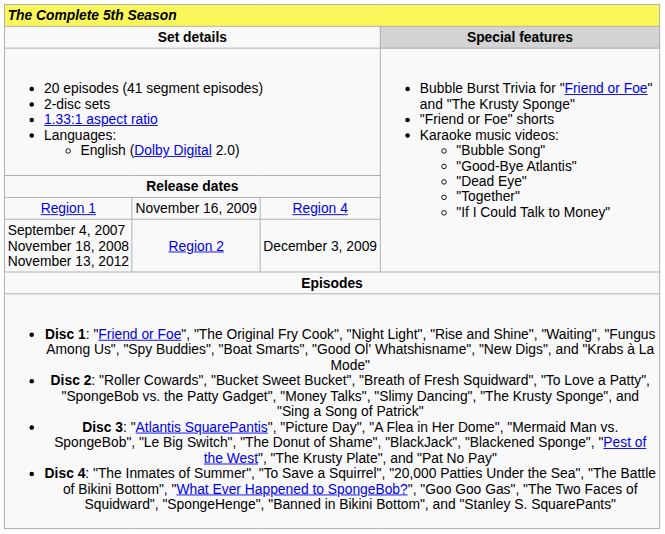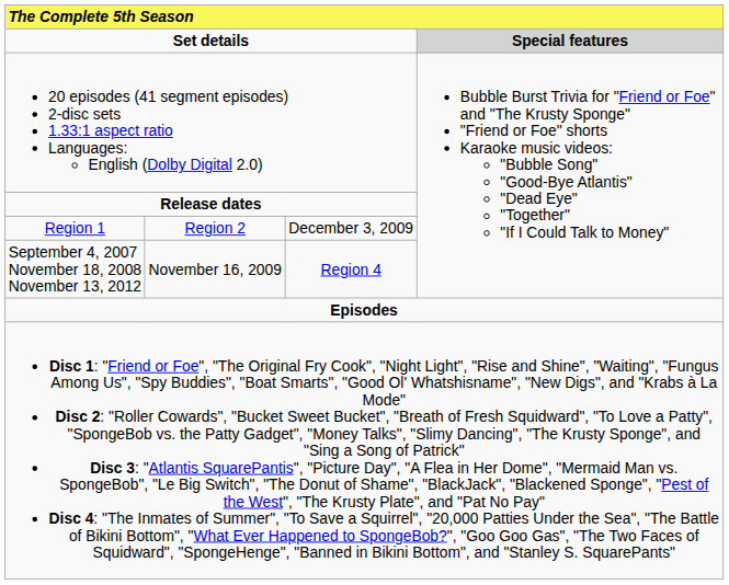 <table class="wikitable" style="font-size: 95%;">
 <tr style="background:#FAF75B; color:#000;">
 <td colspan="4"><strong><em>The Complete 5th Season</em></strong></td>
 </tr>
 <tr valign="top">
 <td style="text-align:center; width:400px;" colspan="3"><strong>Set details</strong></td>
 <td style="background: lightgrey; width:300px; text-align:center;"><strong>Special features</strong></td>
 </tr>
 <tr valign="top">
 <td colspan="3" style="text-align:left; width:400px;"><br><ul><li>20 episodes (41 segment episodes)</li><li>2-disc sets</li><li><a href='#'>1.33:1 aspect ratio</a></li><li>Languages:<ul><li>English (<a href='#'>Dolby Digital</a> 2.0)</li></ul></li></ul></td>
 <td rowspan="4" style="text-align:left; width:300px;"><br><ul><li>Bubble Burst Trivia for "<a href='#'>Friend or Foe</a>" and "The Krusty Sponge"</li><li>"Friend or Foe" shorts</li><li>Karaoke music videos:<ul><li>"Bubble Song"</li><li>"Good-Bye Atlantis"</li><li>"Dead Eye"</li><li>"Together"</li><li>"If I Could Talk to Money"</li></ul></li></ul></td>
 </tr>
 <tr>
 <td colspan="3" style="text-align:center;"><strong>Release dates</strong></td>
 </tr>
 <tr>
 <td style="text-align:center;"><a href='#'>Region 1</a></td>
-<td>November 16, 2009</td>
-<td style="text-align:center;"><a href='#'>Region 4</a></td>
+<td style="text-align:center;"><a href='#'>Region 2</a></td>
+<td>December 3, 2009</td>
 </tr>
 <tr>
 <td>September 4, 2007<br>November 18, 2008<br>November 13, 2012</td>
-<td style="text-align:center;"><a href='#'>Region 2</a></td>
-<td>December 3, 2009</td>
+<td>November 16, 2009</td>
+<td style="text-align:center;"><a href='#'>Region 4</a></td>
 </tr>
 <tr>
 <td style="text-align:center; width:400px;" colspan="4"><strong>Episodes</strong></td>
 </tr>
 <tr>
 <td style="text-align:center; width:400px;" colspan="4"><br><ul><li><strong>Disc 1</strong>: "<a href='#'>Friend or Foe</a>", "The Original Fry Cook", "Night Light", "Rise and Shine", "Waiting", "Fungus Among Us", "Spy Buddies", "Boat Smarts", "Good Ol' Whatshisname", "New Digs", and "Krabs à La Mode"</li><li><strong>Disc 2</strong>: "Roller Cowards", "Bucket Sweet Bucket", "Breath of Fresh Squidward", "To Love a Patty", "SpongeBob vs. the Patty Gadget", "Money Talks", "Slimy Dancing", "The Krusty Sponge", and "Sing a Song of Patrick"</li><li><strong>Disc 3</strong>: "<a href='#'>Atlantis SquarePantis</a>", "Picture Day", "A Flea in Her Dome", "Mermaid Man vs. SpongeBob", "Le Big Switch", "The Donut of Shame", "BlackJack", "Blackened Sponge", "<a href='#'>Pest of the West</a>", "The Krusty Plate", and "Pat No Pay"</li><li><strong>Disc 4</strong>: "The Inmates of Summer", "To Save a Squirrel", "20,000 Patties Under the Sea", "The Battle of Bikini Bottom", "<a href='#'>What Ever Happened to SpongeBob?</a>", "Goo Goo Gas", "The Two Faces of Squidward", "SpongeHenge", "Banned in Bikini Bottom", and "Stanley S. SquarePants"</li></ul></td>
 </tr>
 </table>
